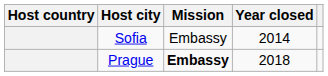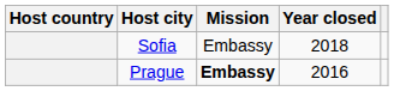 <table class="wikitable plainrowheaders" style="text-align:center;">
 <tr>
 <th scope="col">Host country</th>
 <th scope="col">Host city</th>
 <th scope="col">Mission</th>
 <th scope="col">Year closed</th>
 <th scope="col"></th>
 </tr>
 <tr>
 <th scope="row"></th>
 <td><a href='#'>Sofia</a></td>
 <td>Embassy</td>
-<td>2014</td>
+<td>2018</td>
 <td></td>
 </tr>
 <tr>
 <th scope="row"></th>
 <td><a href='#'>Prague</a></td>
 <td><strong>Embassy</strong></td>
-<td>2018</td>
+<td>2016</td>
 <td></td>
 </tr>
 </table>
